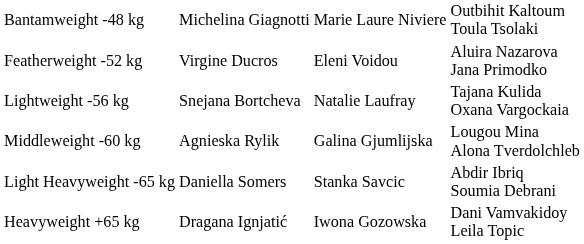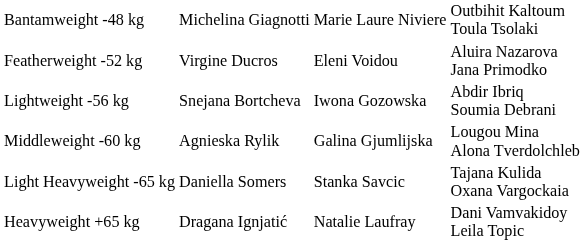 <table>
 <tr>
 <td>Bantamweight -48 kg</td>
 <td>Michelina Giagnotti </td>
 <td>Marie Laure Niviere </td>
 <td>Outbihit Kaltoum <br>Toula Tsolaki </td>
 </tr>
 <tr>
 <td>Featherweight -52 kg</td>
 <td>Virgine Ducros </td>
 <td>Eleni Voidou </td>
 <td>Aluira Nazarova <br>Jana Primodko </td>
 </tr>
 <tr>
 <td>Lightweight -56 kg</td>
 <td>Snejana Bortcheva </td>
-<td>Natalie Laufray </td>
-<td>Tajana Kulida <br>Oxana Vargockaia </td>
+<td>Iwona Gozowska </td>
+<td>Abdir Ibriq <br>Soumia Debrani </td>
 </tr>
 <tr>
 <td>Middleweight -60 kg</td>
 <td>Agnieska Rylik </td>
 <td>Galina Gjumlijska </td>
 <td>Lougou Mina <br>Alona Tverdolchleb </td>
 </tr>
 <tr>
 <td>Light Heavyweight -65 kg</td>
 <td>Daniella Somers </td>
 <td>Stanka Savcic </td>
-<td>Abdir Ibriq <br>Soumia Debrani </td>
+<td>Tajana Kulida <br>Oxana Vargockaia </td>
 </tr>
 <tr>
 <td>Heavyweight +65 kg</td>
 <td>Dragana Ignjatić </td>
-<td>Iwona Gozowska </td>
+<td>Natalie Laufray </td>
 <td>Dani Vamvakidoy <br>Leila Topic </td>
 </tr>
 <tr>
 </tr>
 </table>
